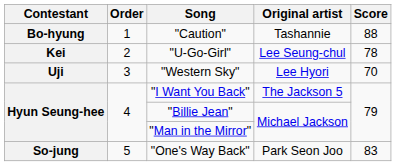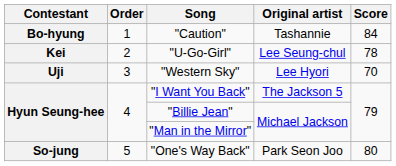 <table class="wikitable plainrowheaders" style="text-align:center">
 <tr>
 <th scope="col">Contestant</th>
 <th scope="col">Order</th>
 <th scope="col">Song</th>
 <th scope="col">Original artist</th>
 <th scope="col">Score</th>
 </tr>
 <tr>
 <th scope="row">Bo-hyung</th>
 <td>1</td>
 <td>"Caution"</td>
 <td>Tashannie</td>
-<td>88</td>
+<td>84</td>
 </tr>
 <tr>
 <th scope="row">Kei</th>
 <td>2</td>
 <td>"U-Go-Girl"</td>
 <td><a href='#'>Lee Seung-chul</a></td>
 <td>78</td>
 </tr>
 <tr>
 <th scope="row">Uji</th>
 <td>3</td>
 <td>"Western Sky"</td>
 <td><a href='#'>Lee Hyori</a></td>
 <td>70</td>
 </tr>
 <tr>
 <th scope="row" rowspan="3">Hyun Seung-hee</th>
 <td rowspan="3">4</td>
 <td>"<a href='#'>I Want You Back</a>"</td>
 <td><a href='#'>The Jackson 5</a></td>
 <td rowspan="3">79</td>
 </tr>
 <tr>
 <td>"<a href='#'>Billie Jean</a>"</td>
 <td rowspan="2"><a href='#'>Michael Jackson</a></td>
 </tr>
 <tr>
 <td>"<a href='#'>Man in the Mirror</a>"</td>
 </tr>
 <tr>
 <th scope="row">So-jung</th>
 <td>5</td>
 <td>"One's Way Back"</td>
 <td>Park Seon Joo</td>
-<td>83</td>
+<td>80</td>
 </tr>
 </table>
